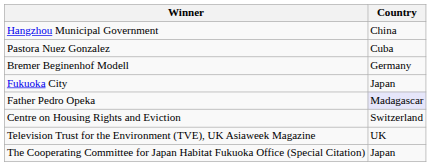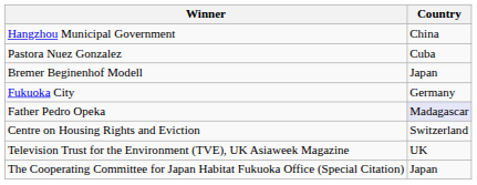 <table class="wikitable">
 <tr>
 <th>Winner</th>
 <th>Country</th>
 </tr>
 <tr>
 <td><a href='#'>Hangzhou</a> Municipal Government</td>
 <td>China</td>
 </tr>
 <tr>
 <td>Pastora Nuez Gonzalez</td>
 <td>Cuba</td>
 </tr>
 <tr>
 <td>Bremer Beginenhof Modell</td>
-<td>Germany</td>
+<td>Japan</td>
 </tr>
 <tr>
 <td><a href='#'>Fukuoka</a> City</td>
-<td>Japan</td>
+<td>Germany</td>
 </tr>
 <tr>
 <td>Father Pedro Opeka</td>
 <td style="background: lavender;">Madagascar</td>
 </tr>
 <tr>
 <td>Centre on Housing Rights and Eviction</td>
 <td>Switzerland</td>
 </tr>
 <tr>
 <td>Television Trust for the Environment (TVE), UK Asiaweek Magazine</td>
 <td>UK</td>
 </tr>
 <tr>
 <td>The Cooperating Committee for Japan Habitat Fukuoka Office (Special Citation)</td>
 <td>Japan</td>
 </tr>
 </table>
